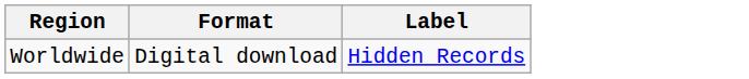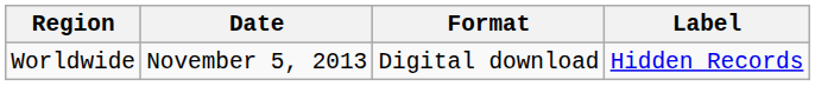 <table class=wikitable>
 <tr>
 <th>Region</th>
+<th>Date</th>
 <th>Format</th>
 <th>Label</th>
 </tr>
 <tr>
 <td>Worldwide</td>
+<td>November 5, 2013</td>
 <td>Digital download</td>
 <td><a href='#'>Hidden Records</a></td>
 </tr>
 </table>
